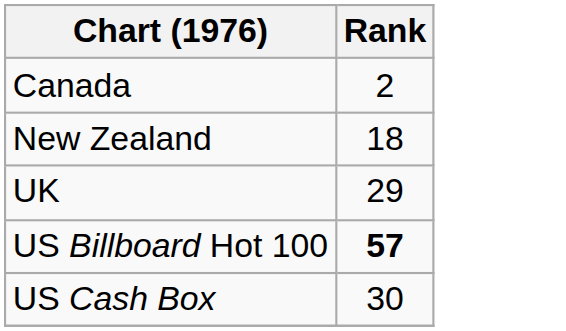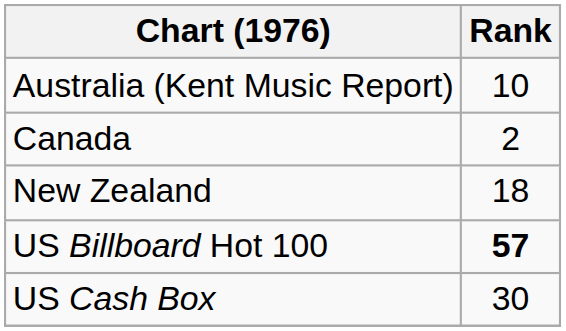 <table class="wikitable sortable">
 <tr>
 <th>Chart (1976)</th>
 <th style="text-align:center;">Rank</th>
+</tr>
+<tr>
+<td>Australia (Kent Music Report)</td>
+<td style="text-align:center;">10</td>
 </tr>
 <tr>
 <td>Canada</td>
 <td style="text-align:center;">2</td>
 </tr>
 <tr>
 <td>New Zealand</td>
 <td style="text-align:center;">18</td>
-</tr>
-<tr>
-<td>UK</td>
-<td style="text-align:center;">29</td>
 </tr>
 <tr>
 <td>US <em>Billboard</em> Hot 100</td>
 <td style="text-align:center;"><strong>57</strong></td>
 </tr>
 <tr>
 <td>US <em>Cash Box</em></td>
 <td style="text-align:center;">30</td>
 </tr>
 <tr>
 </tr>
 </table>
